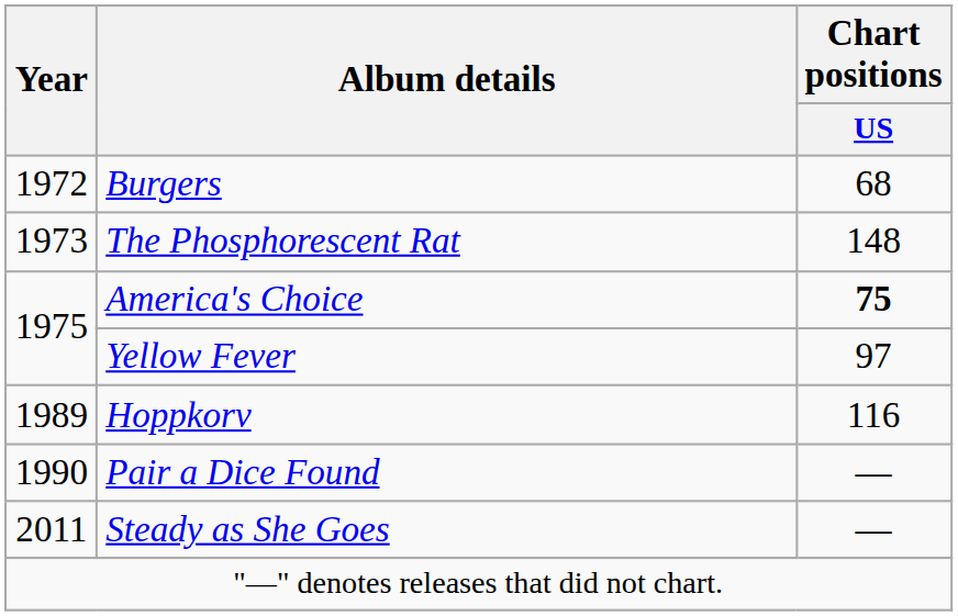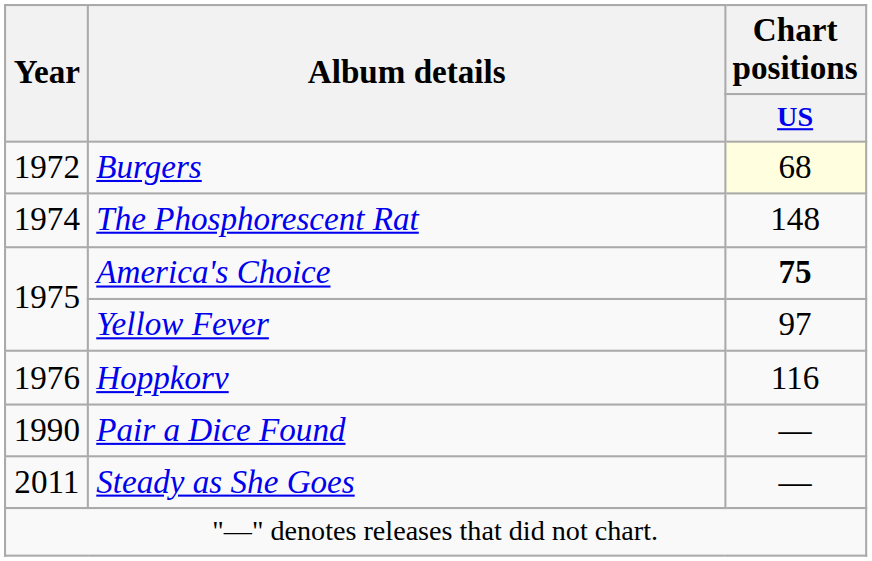 <table class="wikitable">
 <tr>
 <th rowspan="2" style="width:33px;">Year</th>
 <th rowspan="2" style="width:300px;">Album details</th>
 <th colspan="1">Chart positions</th>
 </tr>
 <tr>
 <th style="width:3em;font-size:85%"><a href='#'>US</a><br></th>
 </tr>
 <tr>
 <td align="center">1972</td>
 <td><em><a href='#'>Burgers</a></em></td>
-<td align="center">68</td>
+<td align="center" style="background: lightyellow;">68</td>
 </tr>
 <tr>
-<td align="center">1973</td>
+<td align="center">1974</td>
 <td><em><a href='#'>The Phosphorescent Rat</a></em></td>
 <td align="center">148</td>
 </tr>
 <tr>
 <td align="center" rowspan="2">1975</td>
 <td><em><a href='#'>America's Choice</a></em></td>
 <td align="center"><strong>75</strong></td>
 </tr>
 <tr>
 <td><em><a href='#'>Yellow Fever</a></em></td>
 <td align="center">97</td>
 </tr>
 <tr>
-<td align="center">1989</td>
+<td align="center">1976</td>
 <td><em><a href='#'>Hoppkorv</a></em></td>
 <td align="center">116</td>
 </tr>
 <tr>
 <td align="center">1990</td>
 <td><em><a href='#'>Pair a Dice Found</a></em></td>
 <td align="center">—</td>
 </tr>
 <tr>
 <td align="center">2011</td>
 <td><em><a href='#'>Steady as She Goes</a></em></td>
 <td align="center">—</td>
 </tr>
 <tr>
 <td colspan="11" style="text-align:center; font-size:85%;">"—" denotes releases that did not chart.</td>
 </tr>
 </table>
